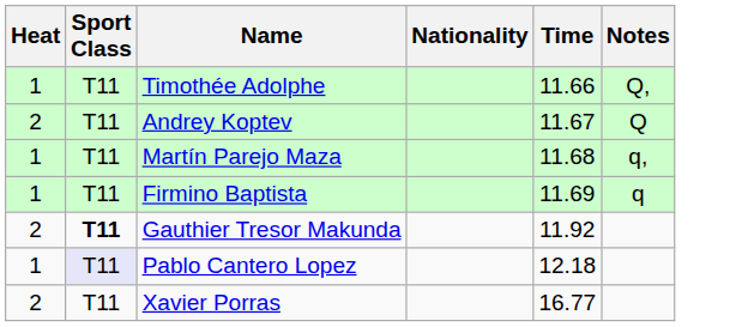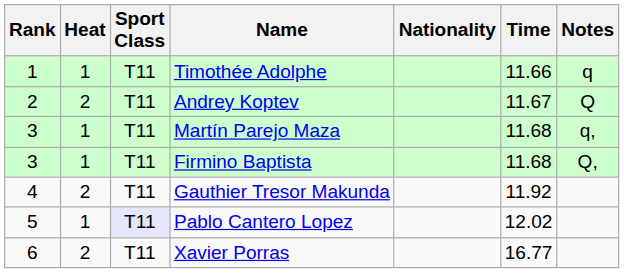 <table class="wikitable sortable" style="text-align:center">
 <tr>
+<th>Rank</th>
 <th>Heat</th>
 <th>Sport<br>Class</th>
 <th>Name</th>
 <th>Nationality</th>
 <th>Time</th>
 <th>Notes</th>
 </tr>
 <tr bgcolor=ccffcc>
 <td>1</td>
+<td>1</td>
 <td>T11</td>
 <td align=left><a href='#'>Timothée Adolphe</a></td>
 <td align=left></td>
 <td>11.66</td>
-<td>Q, </td>
+<td>q </td>
 </tr>
 <tr bgcolor=ccffcc>
+<td>2</td>
 <td>2</td>
 <td>T11</td>
 <td align=left><a href='#'>Andrey Koptev</a></td>
 <td align=left></td>
 <td>11.67</td>
 <td>Q</td>
 </tr>
 <tr bgcolor=ccffcc>
+<td>3</td>
 <td>1</td>
 <td>T11</td>
 <td align=left><a href='#'>Martín Parejo Maza</a></td>
 <td align=left></td>
 <td>11.68</td>
 <td>q, </td>
 </tr>
 <tr bgcolor=ccffcc>
+<td>3</td>
 <td>1</td>
 <td>T11</td>
 <td align=left><a href='#'>Firmino Baptista</a></td>
 <td align=left></td>
-<td>11.69</td>
-<td>q </td>
+<td>11.68</td>
+<td>Q, </td>
 </tr>
 <tr>
+<td>4</td>
 <td>2</td>
-<td><strong>T11</strong></td>
+<td>T11</td>
 <td align=left><a href='#'>Gauthier Tresor Makunda</a></td>
 <td align=left></td>
 <td>11.92</td>
 <td></td>
 </tr>
 <tr>
+<td>5</td>
 <td>1</td>
 <td style="background: lavender;">T11</td>
 <td align=left><a href='#'>Pablo Cantero Lopez</a></td>
 <td align=left></td>
-<td>12.18</td>
+<td>12.02</td>
 <td></td>
 </tr>
 <tr>
+<td>6</td>
 <td>2</td>
 <td>T11</td>
 <td align=left><a href='#'>Xavier Porras</a></td>
 <td align=left></td>
 <td>16.77</td>
 <td></td>
 </tr>
 </table>
